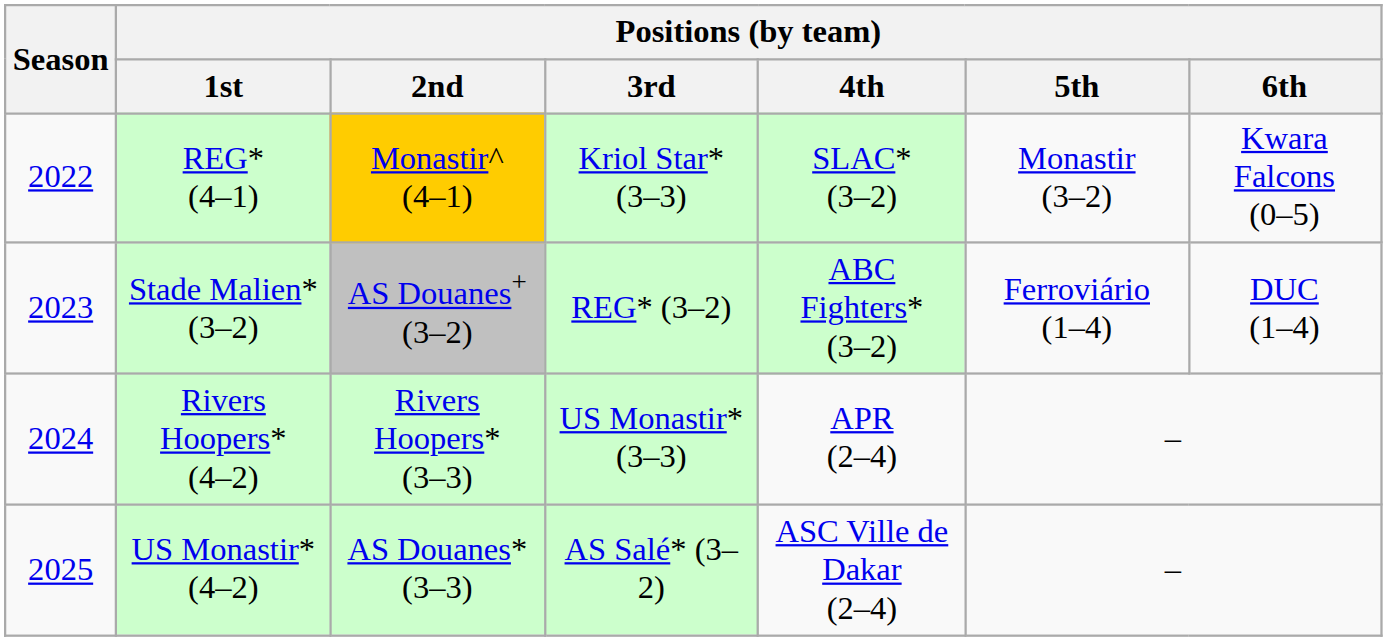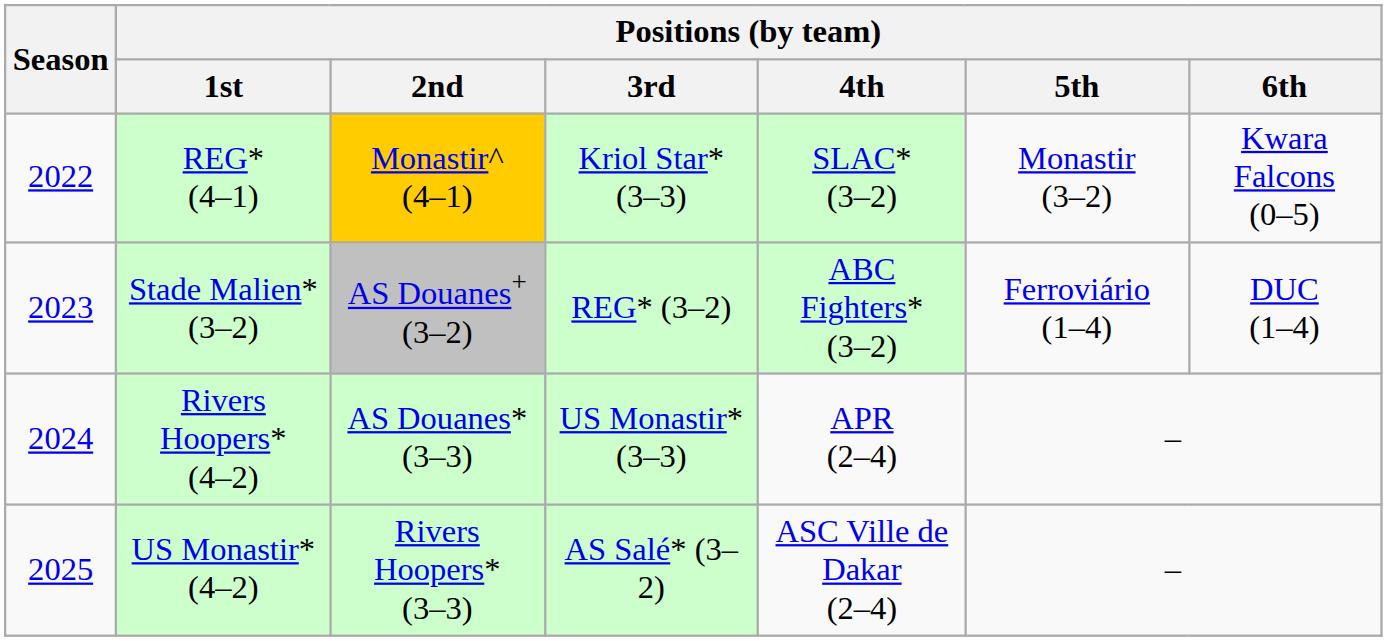 <table class="wikitable" style="text-align:center; font-size:90%">
 <tr>
 <th rowspan=2>Season</th>
 <th colspan=6>Positions (by team)</th>
 </tr>
 <tr>
 <th width=150px>1st</th>
 <th width=150px>2nd</th>
 <th width=150px>3rd</th>
 <th width=150px>4th</th>
 <th width=150px>5th</th>
 <th width=150px>6th</th>
 </tr>
 <tr>
 <td><a href='#'>2022</a></td>
 <td bgcolor="#CCFFCC"><a href='#'>REG</a>*<br>(4–1)</td>
 <td bgcolor="#FFCC00"><a href='#'>Monastir</a>^<br>(4–1)</td>
 <td bgcolor="#CCFFCC"><a href='#'>Kriol Star</a>*<br>(3–3)</td>
 <td bgcolor="#CCFFCC"><a href='#'>SLAC</a>*<br>(3–2)</td>
 <td><a href='#'>Monastir</a><br>(3–2)</td>
 <td><a href='#'>Kwara Falcons</a><br>(0–5)</td>
 </tr>
 <tr>
 <td><a href='#'>2023</a></td>
 <td bgcolor="#CCFFCC"><a href='#'>Stade Malien</a>*<br>(3–2)</td>
 <td bgcolor="silver"><a href='#'>AS Douanes</a><sup>+</sup><br>(3–2)</td>
 <td bgcolor="#CCFFCC"><a href='#'>REG</a>* (3–2)</td>
 <td bgcolor="#CCFFCC"><a href='#'>ABC Fighters</a>*<br>(3–2)</td>
 <td><a href='#'>Ferroviário</a><br>(1–4)</td>
 <td><a href='#'>DUC</a><br>(1–4)</td>
 </tr>
 <tr>
 <td><a href='#'>2024</a></td>
 <td bgcolor="#CCFFCC"><a href='#'>Rivers Hoopers</a>*<br>(4–2)</td>
-<td bgcolor="#CCFFCC"><a href='#'>Rivers Hoopers</a>*<br>(3–3)</td>
+<td bgcolor="#CCFFCC"><a href='#'>AS Douanes</a>*<br>(3–3)</td>
 <td bgcolor="#CCFFCC"><a href='#'>US Monastir</a>*<br>(3–3)</td>
 <td><a href='#'>APR</a> <br>(2–4)</td>
 <td colspan="2">–</td>
 </tr>
 <tr>
 <td><a href='#'>2025</a></td>
 <td bgcolor="#CCFFCC"><a href='#'>US Monastir</a>*<br>(4–2)</td>
-<td bgcolor="#CCFFCC"><a href='#'>AS Douanes</a>*<br>(3–3)</td>
+<td bgcolor="#CCFFCC"><a href='#'>Rivers Hoopers</a>*<br>(3–3)</td>
 <td bgcolor="#CCFFCC"><a href='#'>AS Salé</a>* (3–2)</td>
 <td><a href='#'>ASC Ville de Dakar</a> <br>(2–4)</td>
 <td colspan="2">–</td>
 </tr>
 </table>
